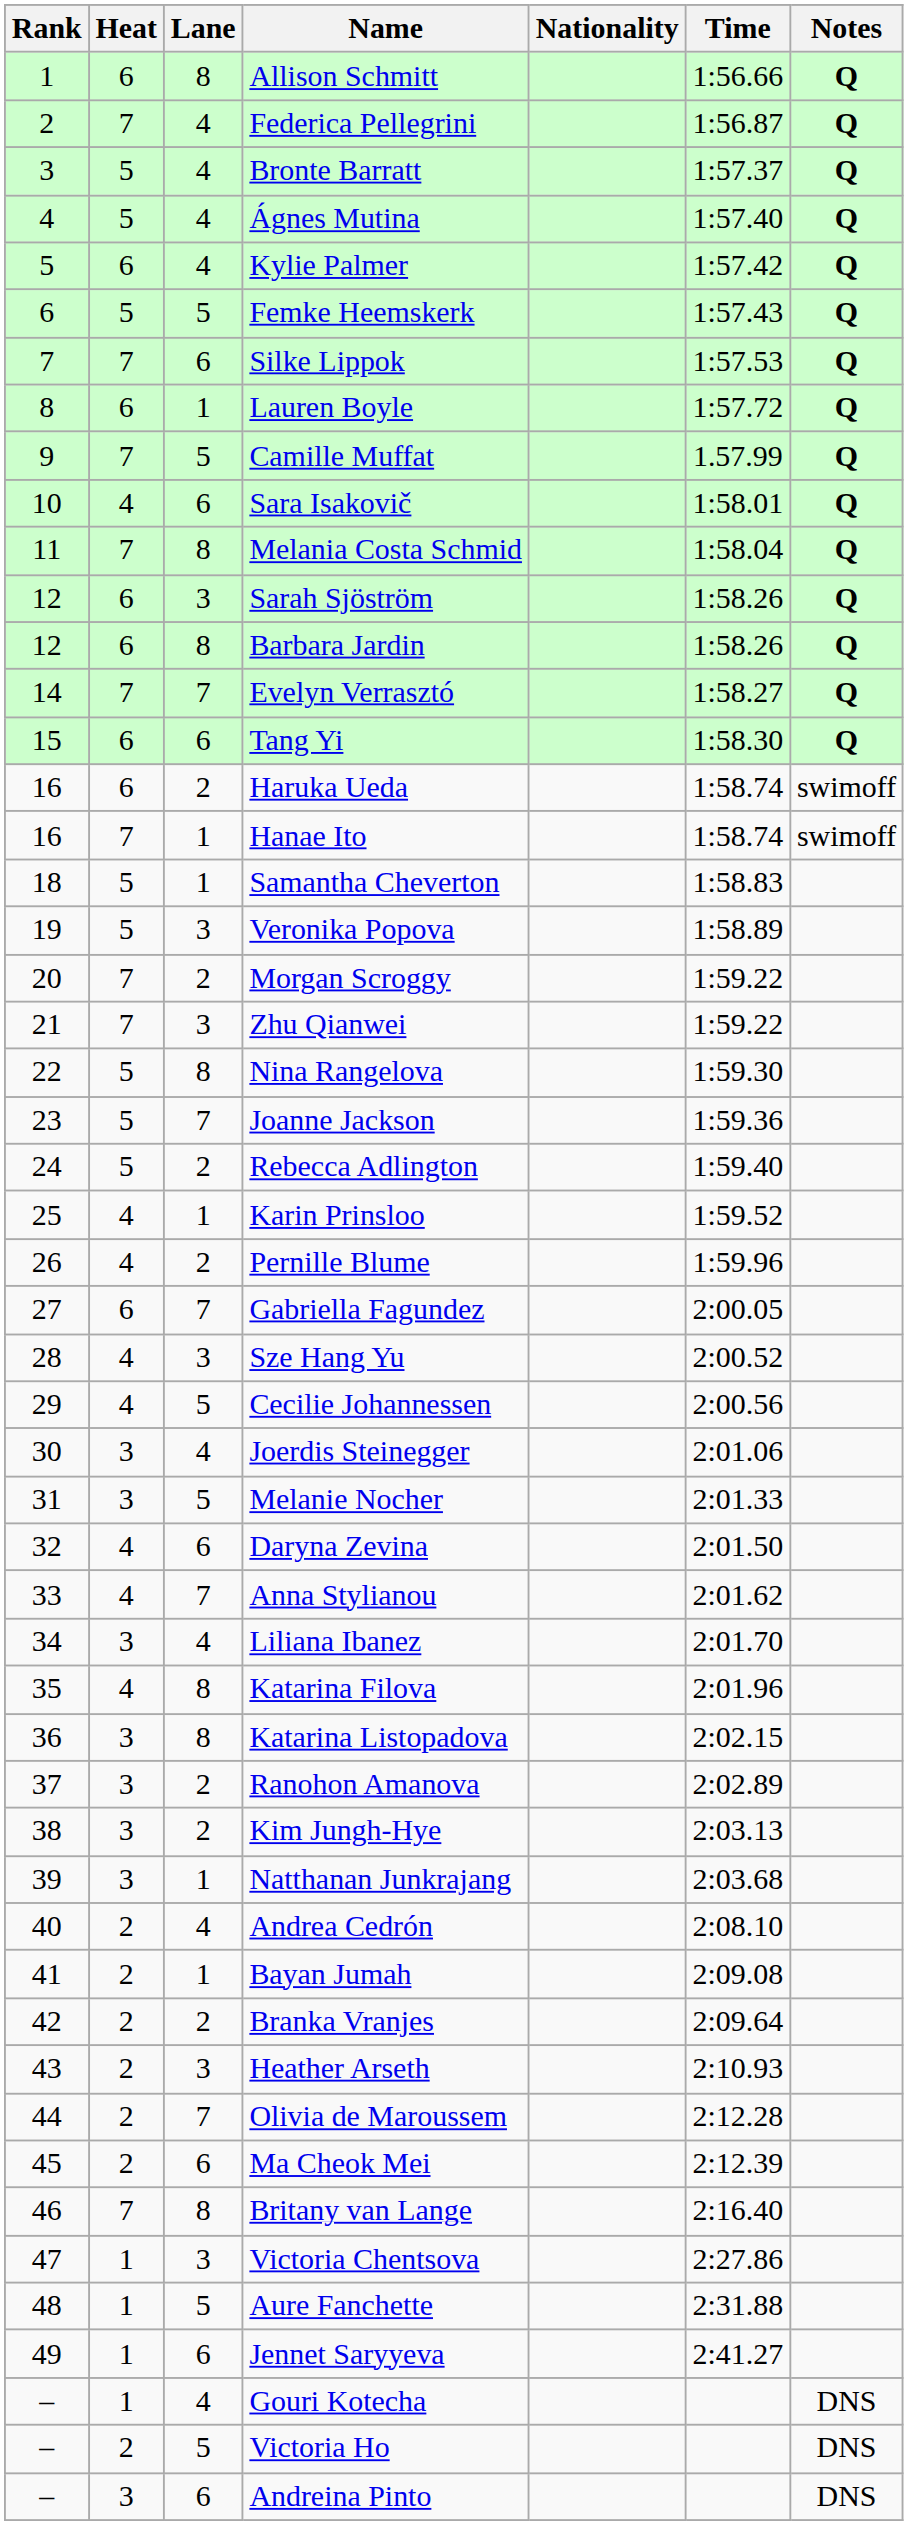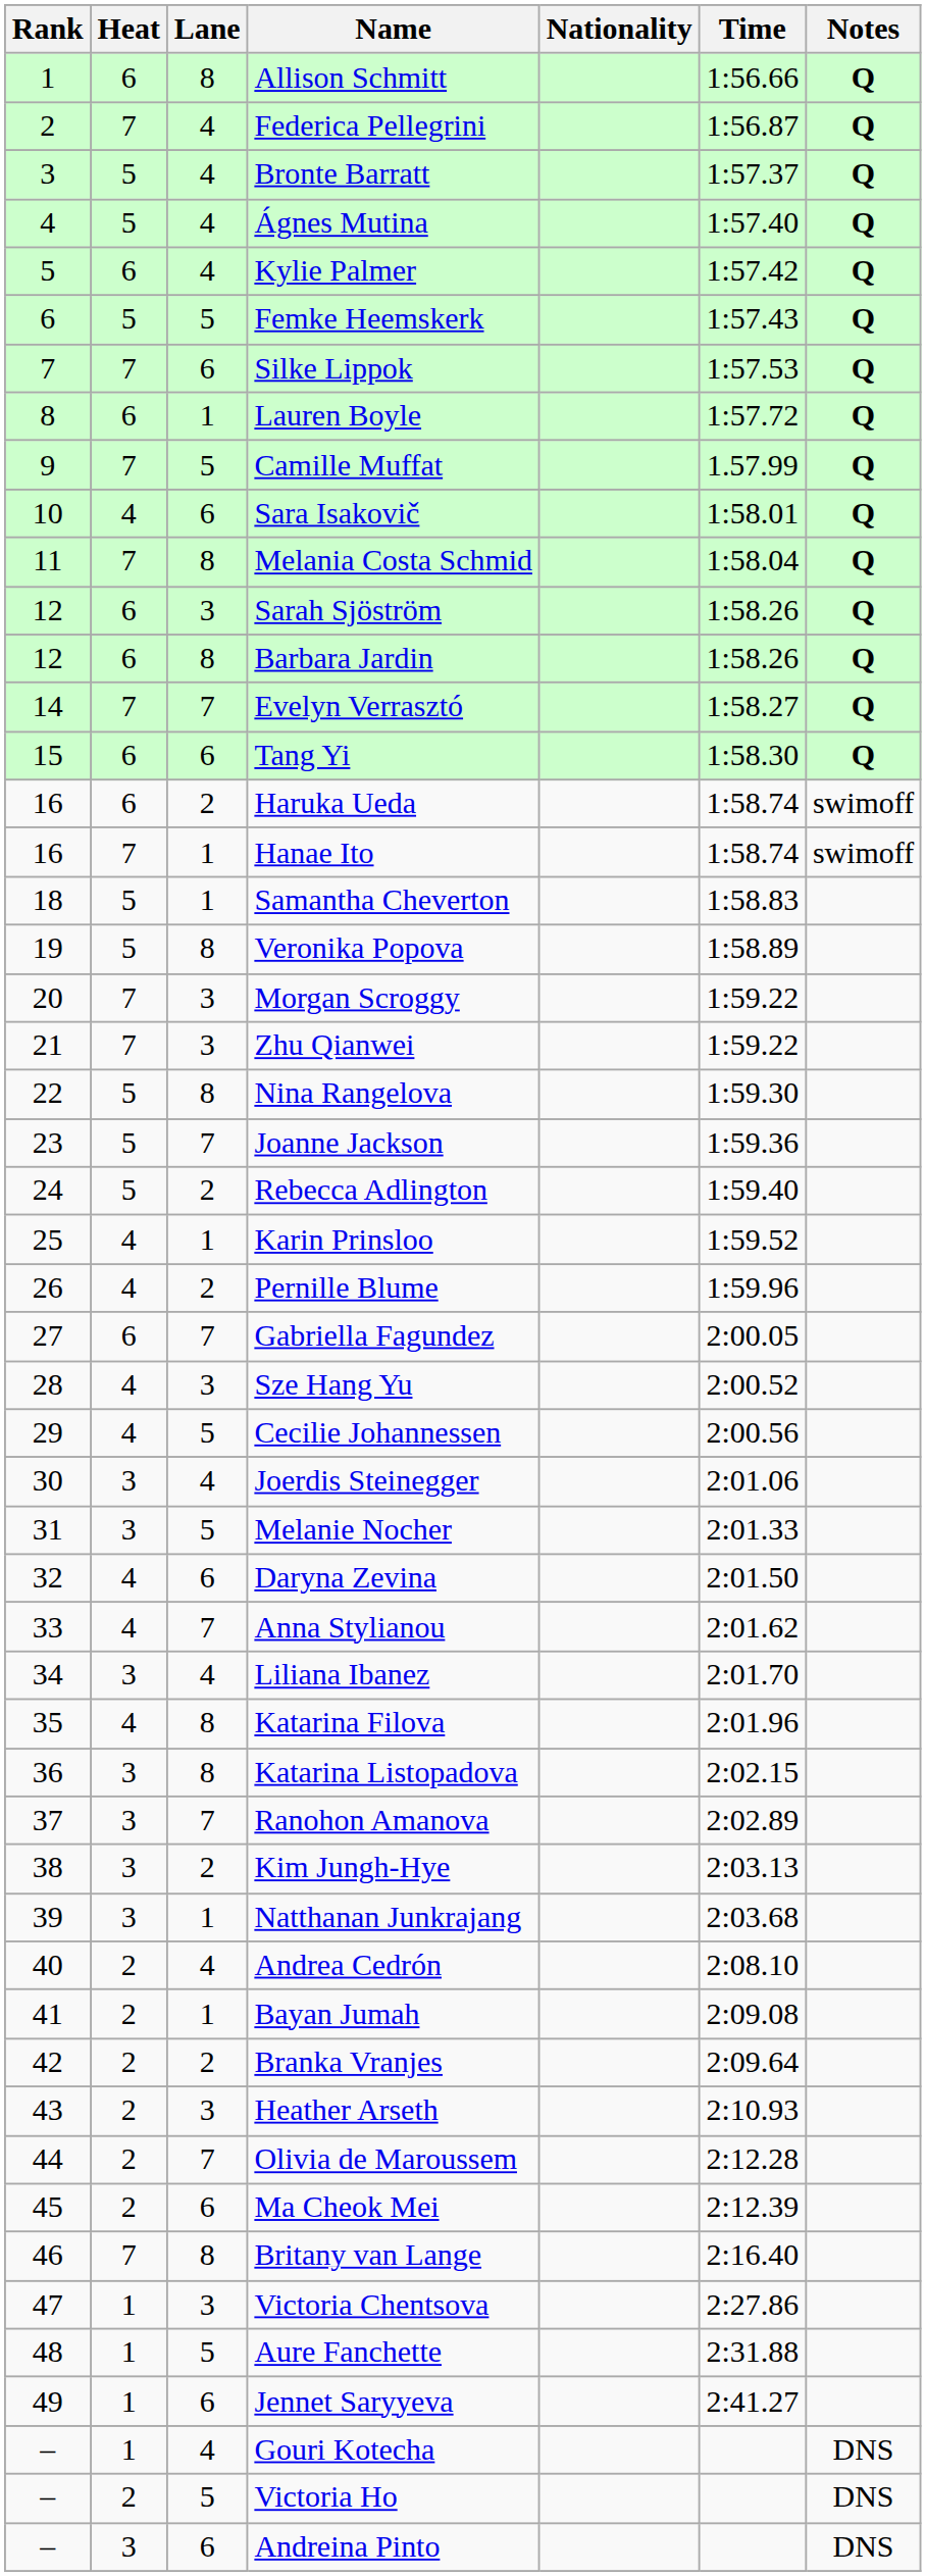 <table class="wikitable sortable" style="text-align:center">
 <tr>
 <th>Rank</th>
 <th>Heat</th>
 <th>Lane</th>
 <th>Name</th>
 <th>Nationality</th>
 <th>Time</th>
 <th>Notes</th>
 </tr>
 <tr bgcolor=ccffcc>
 <td>1</td>
 <td>6</td>
 <td>8</td>
 <td align=left><a href='#'>Allison Schmitt</a></td>
 <td align=left></td>
 <td>1:56.66</td>
 <td><strong>Q</strong></td>
 </tr>
 <tr bgcolor=ccffcc>
 <td>2</td>
 <td>7</td>
 <td>4</td>
 <td align=left><a href='#'>Federica Pellegrini</a></td>
 <td align=left></td>
 <td>1:56.87</td>
 <td><strong>Q</strong></td>
 </tr>
 <tr bgcolor=ccffcc>
 <td>3</td>
 <td>5</td>
 <td>4</td>
 <td align=left><a href='#'>Bronte Barratt</a></td>
 <td align=left></td>
 <td>1:57.37</td>
 <td><strong>Q</strong></td>
 </tr>
 <tr bgcolor=ccffcc>
 <td>4</td>
 <td>5</td>
 <td>4</td>
 <td align=left><a href='#'>Ágnes Mutina</a></td>
 <td align=left></td>
 <td>1:57.40</td>
 <td><strong>Q</strong></td>
 </tr>
 <tr bgcolor=ccffcc>
 <td>5</td>
 <td>6</td>
 <td>4</td>
 <td align=left><a href='#'>Kylie Palmer</a></td>
 <td align=left></td>
 <td>1:57.42</td>
 <td><strong>Q</strong></td>
 </tr>
 <tr bgcolor=ccffcc>
 <td>6</td>
 <td>5</td>
 <td>5</td>
 <td align=left><a href='#'>Femke Heemskerk</a></td>
 <td align=left></td>
 <td>1:57.43</td>
 <td><strong>Q</strong></td>
 </tr>
 <tr bgcolor=ccffcc>
 <td>7</td>
 <td>7</td>
 <td>6</td>
 <td align=left><a href='#'>Silke Lippok</a></td>
 <td align=left></td>
 <td>1:57.53</td>
 <td><strong>Q</strong></td>
 </tr>
 <tr bgcolor=ccffcc>
 <td>8</td>
 <td>6</td>
 <td>1</td>
 <td align=left><a href='#'>Lauren Boyle</a></td>
 <td align=left></td>
 <td>1:57.72</td>
 <td><strong>Q</strong></td>
 </tr>
 <tr bgcolor=ccffcc>
 <td>9</td>
 <td>7</td>
 <td>5</td>
 <td align=left><a href='#'>Camille Muffat</a></td>
 <td align=left></td>
 <td>1.57.99</td>
 <td><strong>Q</strong></td>
 </tr>
 <tr bgcolor=ccffcc>
 <td>10</td>
 <td>4</td>
 <td>6</td>
 <td align=left><a href='#'>Sara Isakovič</a></td>
 <td align=left></td>
 <td>1:58.01</td>
 <td><strong>Q</strong></td>
 </tr>
 <tr bgcolor=ccffcc>
 <td>11</td>
 <td>7</td>
 <td>8</td>
 <td align=left><a href='#'>Melania Costa Schmid</a></td>
 <td align=left></td>
 <td>1:58.04</td>
 <td><strong>Q</strong></td>
 </tr>
 <tr bgcolor=ccffcc>
 <td>12</td>
 <td>6</td>
 <td>3</td>
 <td align=left><a href='#'>Sarah Sjöström</a></td>
 <td align=left></td>
 <td>1:58.26</td>
 <td><strong>Q</strong></td>
 </tr>
 <tr bgcolor=ccffcc>
 <td>12</td>
 <td>6</td>
 <td>8</td>
 <td align=left><a href='#'>Barbara Jardin</a></td>
 <td align=left></td>
 <td>1:58.26</td>
 <td><strong>Q</strong></td>
 </tr>
 <tr bgcolor=ccffcc>
 <td>14</td>
 <td>7</td>
 <td>7</td>
 <td align=left><a href='#'>Evelyn Verrasztó</a></td>
 <td align=left></td>
 <td>1:58.27</td>
 <td><strong>Q</strong></td>
 </tr>
 <tr bgcolor=ccffcc>
 <td>15</td>
 <td>6</td>
 <td>6</td>
 <td align=left><a href='#'>Tang Yi</a></td>
 <td align=left></td>
 <td>1:58.30</td>
 <td><strong>Q</strong></td>
 </tr>
 <tr>
 <td>16</td>
 <td>6</td>
 <td>2</td>
 <td align=left><a href='#'>Haruka Ueda</a></td>
 <td align=left></td>
 <td>1:58.74</td>
 <td>swimoff</td>
 </tr>
 <tr>
 <td>16</td>
 <td>7</td>
 <td>1</td>
 <td align=left><a href='#'>Hanae Ito</a></td>
 <td align=left></td>
 <td>1:58.74</td>
 <td>swimoff</td>
 </tr>
 <tr>
 <td>18</td>
 <td>5</td>
 <td>1</td>
 <td align=left><a href='#'>Samantha Cheverton</a></td>
 <td align=left></td>
 <td>1:58.83</td>
 <td></td>
 </tr>
 <tr>
 <td>19</td>
 <td>5</td>
-<td>3</td>
+<td>8</td>
 <td align=left><a href='#'>Veronika Popova</a></td>
 <td align=left></td>
 <td>1:58.89</td>
 <td></td>
 </tr>
 <tr>
 <td>20</td>
 <td>7</td>
-<td>2</td>
+<td>3</td>
 <td align=left><a href='#'>Morgan Scroggy</a></td>
 <td align=left></td>
 <td>1:59.22</td>
 <td></td>
 </tr>
 <tr>
 <td>21</td>
 <td>7</td>
 <td>3</td>
 <td align=left><a href='#'>Zhu Qianwei</a></td>
 <td align=left></td>
 <td>1:59.22</td>
 <td></td>
 </tr>
 <tr>
 <td>22</td>
 <td>5</td>
 <td>8</td>
 <td align=left><a href='#'>Nina Rangelova</a></td>
 <td align=left></td>
 <td>1:59.30</td>
 <td></td>
 </tr>
 <tr>
 <td>23</td>
 <td>5</td>
 <td>7</td>
 <td align=left><a href='#'>Joanne Jackson</a></td>
 <td align=left></td>
 <td>1:59.36</td>
 <td></td>
 </tr>
 <tr>
 <td>24</td>
 <td>5</td>
 <td>2</td>
 <td align=left><a href='#'>Rebecca Adlington</a></td>
 <td align=left></td>
 <td>1:59.40</td>
 <td></td>
 </tr>
 <tr>
 <td>25</td>
 <td>4</td>
 <td>1</td>
 <td align=left><a href='#'>Karin Prinsloo</a></td>
 <td align=left></td>
 <td>1:59.52</td>
 <td></td>
 </tr>
 <tr>
 <td>26</td>
 <td>4</td>
 <td>2</td>
 <td align=left><a href='#'>Pernille Blume</a></td>
 <td align=left></td>
 <td>1:59.96</td>
 <td></td>
 </tr>
 <tr>
 <td>27</td>
 <td>6</td>
 <td>7</td>
 <td align=left><a href='#'>Gabriella Fagundez</a></td>
 <td align=left></td>
 <td>2:00.05</td>
 <td></td>
 </tr>
 <tr>
 <td>28</td>
 <td>4</td>
 <td>3</td>
 <td align=left><a href='#'>Sze Hang Yu</a></td>
 <td align=left></td>
 <td>2:00.52</td>
 <td></td>
 </tr>
 <tr>
 <td>29</td>
 <td>4</td>
 <td>5</td>
 <td align=left><a href='#'>Cecilie Johannessen</a></td>
 <td align=left></td>
 <td>2:00.56</td>
 <td></td>
 </tr>
 <tr>
 <td>30</td>
 <td>3</td>
 <td>4</td>
 <td align=left><a href='#'>Joerdis Steinegger</a></td>
 <td align=left></td>
 <td>2:01.06</td>
 <td></td>
 </tr>
 <tr>
 <td>31</td>
 <td>3</td>
 <td>5</td>
 <td align=left><a href='#'>Melanie Nocher</a></td>
 <td align=left></td>
 <td>2:01.33</td>
 <td></td>
 </tr>
 <tr>
 <td>32</td>
 <td>4</td>
 <td>6</td>
 <td align=left><a href='#'>Daryna Zevina</a></td>
 <td align=left></td>
 <td>2:01.50</td>
 <td></td>
 </tr>
 <tr>
 <td>33</td>
 <td>4</td>
 <td>7</td>
 <td align=left><a href='#'>Anna Stylianou</a></td>
 <td align=left></td>
 <td>2:01.62</td>
 <td></td>
 </tr>
 <tr>
 <td>34</td>
 <td>3</td>
 <td>4</td>
 <td align=left><a href='#'>Liliana Ibanez</a></td>
 <td align=left></td>
 <td>2:01.70</td>
 <td></td>
 </tr>
 <tr>
 <td>35</td>
 <td>4</td>
 <td>8</td>
 <td align=left><a href='#'>Katarina Filova</a></td>
 <td align=left></td>
 <td>2:01.96</td>
 <td></td>
 </tr>
 <tr>
 <td>36</td>
 <td>3</td>
 <td>8</td>
 <td align=left><a href='#'>Katarina Listopadova</a></td>
 <td align=left></td>
 <td>2:02.15</td>
 <td></td>
 </tr>
 <tr>
 <td>37</td>
 <td>3</td>
-<td>2</td>
+<td>7</td>
 <td align=left><a href='#'>Ranohon Amanova</a></td>
 <td align=left></td>
 <td>2:02.89</td>
 <td></td>
 </tr>
 <tr>
 <td>38</td>
 <td>3</td>
 <td>2</td>
 <td align=left><a href='#'>Kim Jungh-Hye</a></td>
 <td align=left></td>
 <td>2:03.13</td>
 <td></td>
 </tr>
 <tr>
 <td>39</td>
 <td>3</td>
 <td>1</td>
 <td align=left><a href='#'>Natthanan Junkrajang</a></td>
 <td align=left></td>
 <td>2:03.68</td>
 <td></td>
 </tr>
 <tr>
 <td>40</td>
 <td>2</td>
 <td>4</td>
 <td align=left><a href='#'>Andrea Cedrón</a></td>
 <td align=left></td>
 <td>2:08.10</td>
 <td></td>
 </tr>
 <tr>
 <td>41</td>
 <td>2</td>
 <td>1</td>
 <td align=left><a href='#'>Bayan Jumah</a></td>
 <td align=left></td>
 <td>2:09.08</td>
 <td></td>
 </tr>
 <tr>
 <td>42</td>
 <td>2</td>
 <td>2</td>
 <td align=left><a href='#'>Branka Vranjes</a></td>
 <td align=left></td>
 <td>2:09.64</td>
 <td></td>
 </tr>
 <tr>
 <td>43</td>
 <td>2</td>
 <td>3</td>
 <td align=left><a href='#'>Heather Arseth</a></td>
 <td align=left></td>
 <td>2:10.93</td>
 <td></td>
 </tr>
 <tr>
 <td>44</td>
 <td>2</td>
 <td>7</td>
 <td align=left><a href='#'>Olivia de Maroussem</a></td>
 <td align=left></td>
 <td>2:12.28</td>
 <td></td>
 </tr>
 <tr>
 <td>45</td>
 <td>2</td>
 <td>6</td>
 <td align=left><a href='#'>Ma Cheok Mei</a></td>
 <td align=left></td>
 <td>2:12.39</td>
 <td></td>
 </tr>
 <tr>
 <td>46</td>
 <td>7</td>
 <td>8</td>
 <td align=left><a href='#'>Britany van Lange</a></td>
 <td align=left></td>
 <td>2:16.40</td>
 <td></td>
 </tr>
 <tr>
 <td>47</td>
 <td>1</td>
 <td>3</td>
 <td align=left><a href='#'>Victoria Chentsova</a></td>
 <td align=left></td>
 <td>2:27.86</td>
 <td></td>
 </tr>
 <tr>
 <td>48</td>
 <td>1</td>
 <td>5</td>
 <td align=left><a href='#'>Aure Fanchette</a></td>
 <td align=left></td>
 <td>2:31.88</td>
 <td></td>
 </tr>
 <tr>
 <td>49</td>
 <td>1</td>
 <td>6</td>
 <td align=left><a href='#'>Jennet Saryyeva</a></td>
 <td align=left></td>
 <td>2:41.27</td>
 <td></td>
 </tr>
 <tr>
 <td>–</td>
 <td>1</td>
 <td>4</td>
 <td align=left><a href='#'>Gouri Kotecha</a></td>
 <td align=left></td>
 <td></td>
 <td>DNS</td>
 </tr>
 <tr>
 <td>–</td>
 <td>2</td>
 <td>5</td>
 <td align=left><a href='#'>Victoria Ho</a></td>
 <td align=left></td>
 <td></td>
 <td>DNS</td>
 </tr>
 <tr>
 <td>–</td>
 <td>3</td>
 <td>6</td>
 <td align=left><a href='#'>Andreina Pinto</a></td>
 <td align=left></td>
 <td></td>
 <td>DNS</td>
 </tr>
 </table>
